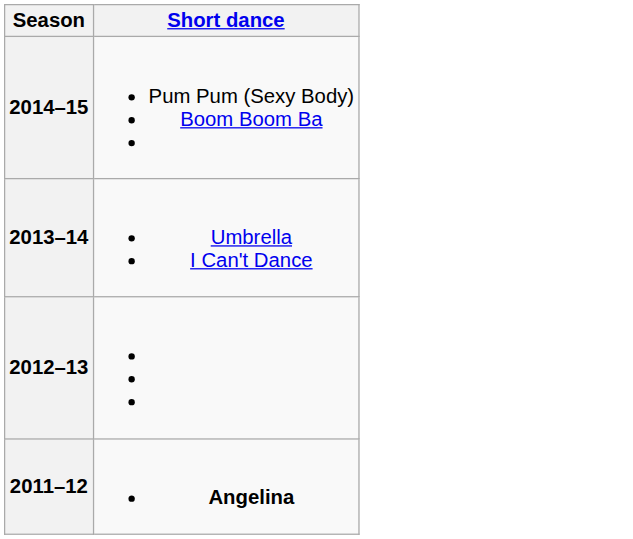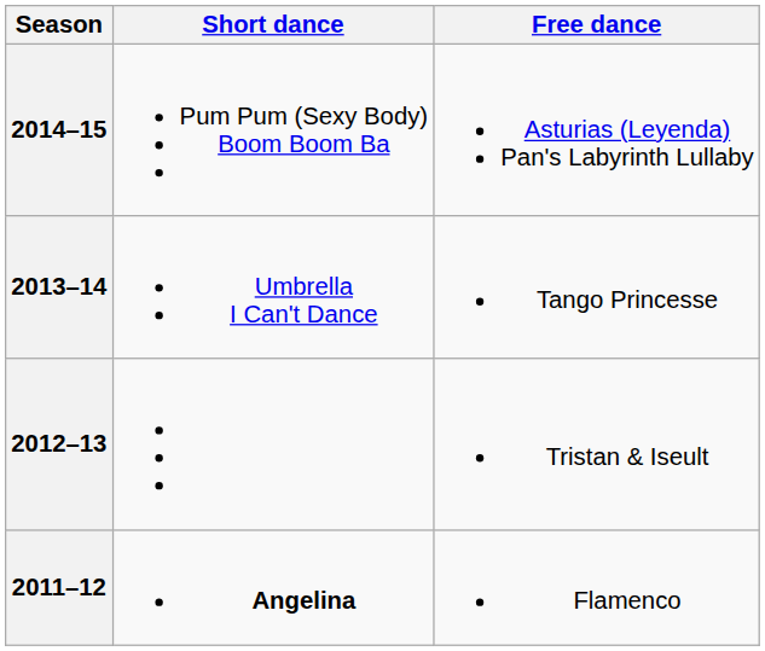 <table class=wikitable style=text-align:center>
 <tr>
 <th>Season</th>
 <th><a href='#'>Short dance</a></th>
+<th><a href='#'>Free dance</a></th>
 </tr>
 <tr>
 <th>2014–15 <br> </th>
 <td><br><ul><li> Pum Pum (Sexy Body)</li><li> <a href='#'>Boom Boom Ba</a></li><li></li></ul></td>
+<td><br><ul><li><a href='#'>Asturias (Leyenda)</a> <br></li><li>Pan's Labyrinth Lullaby <br></li></ul></td>
 </tr>
 <tr>
 <th>2013–14 <br> </th>
 <td><br><ul><li> <a href='#'>Umbrella</a></li><li> <a href='#'>I Can't Dance</a></li></ul></td>
+<td><br><ul><li>Tango Princesse <br></li></ul></td>
 </tr>
 <tr>
 <th>2012–13 <br> </th>
 <td><br><ul><li></li><li></li><li></li></ul></td>
+<td><br><ul><li>Tristan & Iseult <br></li></ul></td>
 </tr>
 <tr>
 <th>2011–12 <br> </th>
 <td><strong><br><ul><li> Angelina <br></li></ul></strong></td>
+<td><br><ul><li>Flamenco <br></li></ul></td>
 </tr>
 </table>
